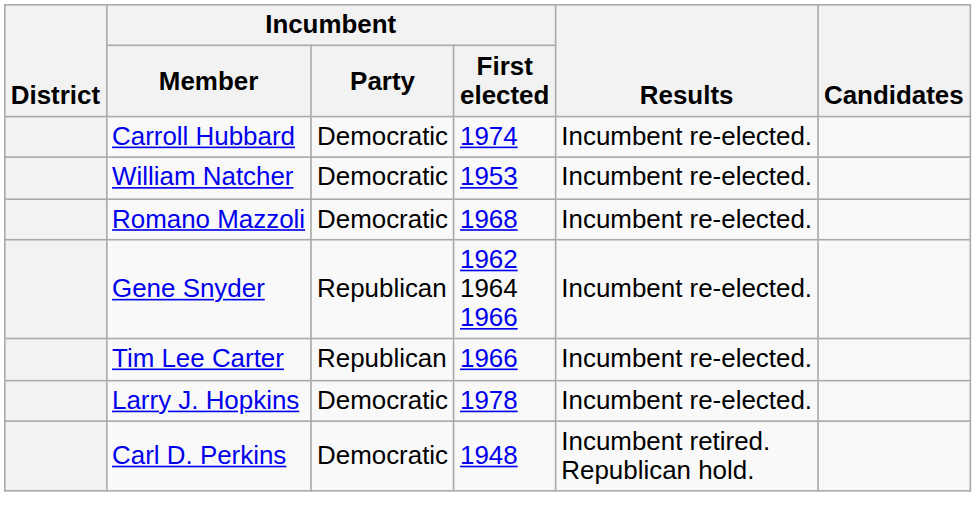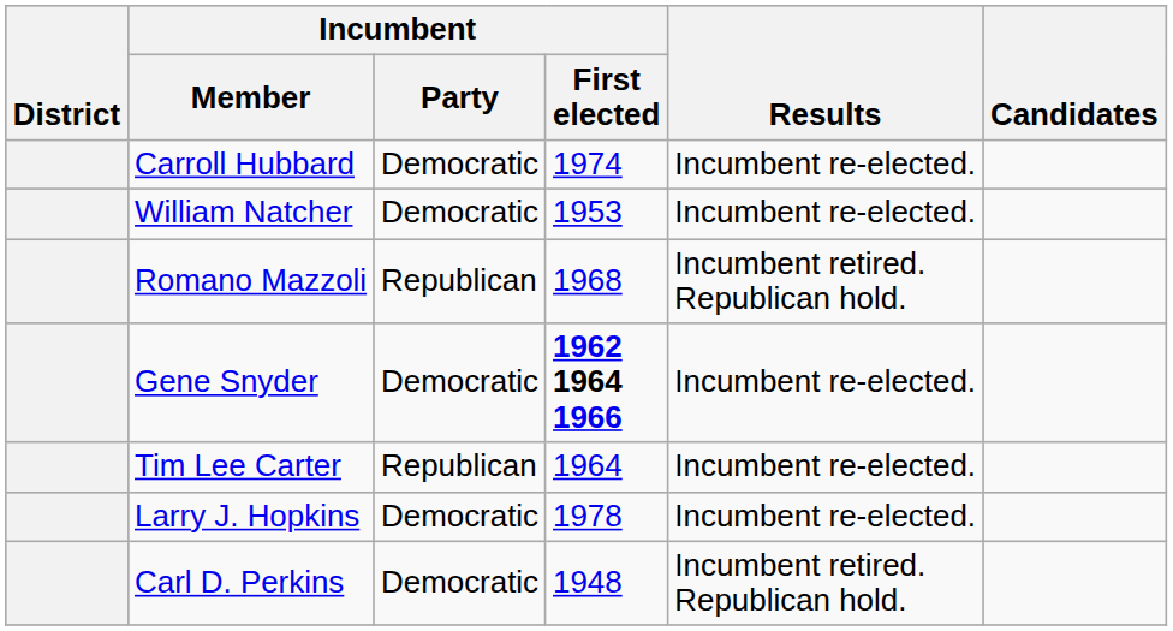 <table class=wikitable>
 <tr valign=bottom>
 <th rowspan=2>District</th>
 <th colspan=3>Incumbent</th>
 <th rowspan=2>Results</th>
 <th rowspan=2>Candidates</th>
 </tr>
 <tr>
 <th>Member</th>
 <th>Party</th>
 <th>First<br>elected</th>
 </tr>
 <tr>
 <th></th>
 <td><a href='#'>Carroll Hubbard</a></td>
 <td>Democratic</td>
 <td><a href='#'>1974</a></td>
 <td>Incumbent re-elected.</td>
 <td nowrap></td>
 </tr>
 <tr>
 <th></th>
 <td><a href='#'>William Natcher</a></td>
 <td>Democratic</td>
 <td><a href='#'>1953 </a></td>
 <td>Incumbent re-elected.</td>
 <td nowrap></td>
 </tr>
 <tr>
 <th></th>
 <td><a href='#'>Romano Mazzoli</a></td>
-<td>Democratic</td>
+<td>Republican</td>
 <td><a href='#'>1968</a></td>
-<td>Incumbent re-elected.</td>
+<td>Incumbent retired.<br>Republican hold.</td>
 <td nowrap></td>
 </tr>
 <tr>
 <th></th>
 <td><a href='#'>Gene Snyder</a></td>
-<td>Republican</td>
-<td><a href='#'>1962</a><br>1964 <br><a href='#'>1966</a></td>
+<td>Democratic</td>
+<td><strong><a href='#'>1962</a><br>1964 <br><a href='#'>1966</a></strong></td>
 <td>Incumbent re-elected.</td>
 <td nowrap></td>
 </tr>
 <tr>
 <th></th>
 <td><a href='#'>Tim Lee Carter</a></td>
 <td>Republican</td>
-<td><a href='#'>1966</a></td>
+<td><a href='#'>1964</a></td>
 <td>Incumbent re-elected.</td>
 <td nowrap></td>
 </tr>
 <tr>
 <th></th>
 <td><a href='#'>Larry J. Hopkins</a></td>
 <td>Democratic</td>
 <td><a href='#'>1978</a></td>
 <td>Incumbent re-elected.</td>
 <td nowrap></td>
 </tr>
 <tr>
 <th></th>
 <td><a href='#'>Carl D. Perkins</a></td>
 <td>Democratic</td>
 <td><a href='#'>1948</a></td>
 <td>Incumbent retired.<br>Republican hold.</td>
 <td nowrap></td>
 </tr>
 </table>
